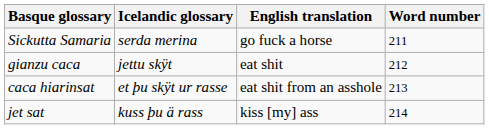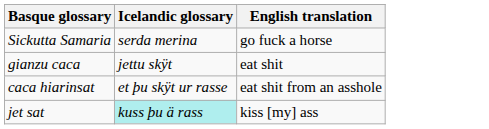 <table class="wikitable">
 <tr>
 <th>Basque glossary</th>
 <th>Icelandic glossary</th>
 <th>English translation</th>
-<th>Word number</th>
 </tr>
 <tr>
 <td><em>Sickutta Samaria</em></td>
 <td><em>serda merina</em></td>
 <td>go fuck a horse</td>
-<td><small>211</small></td>
 </tr>
 <tr>
 <td><em>gianzu caca</em></td>
 <td><em>jettu skÿt</em></td>
 <td>eat shit</td>
-<td><small>212</small></td>
 </tr>
 <tr>
 <td><em>caca hiarinsat</em></td>
 <td><em>et þu skÿt ur rasse</em></td>
 <td>eat shit from an asshole</td>
-<td><small>213</small></td>
 </tr>
 <tr>
 <td><em>jet sat</em></td>
-<td><em>kuss þu ä rass</em></td>
+<td style="background: paleturquoise;"><em>kuss þu ä rass</em></td>
 <td>kiss [my] ass</td>
-<td><small>214</small></td>
 </tr>
 </table>
